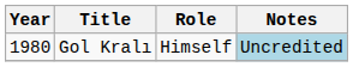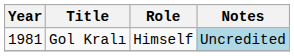 <table class="wikitable" style="margin:left;">
 <tr>
 <th>Year</th>
 <th>Title</th>
 <th>Role</th>
 <th>Notes</th>
 </tr>
 <tr>
-<td>1980</td>
+<td>1981</td>
 <td>Gol Kralı</td>
 <td>Himself</td>
 <td style="background: lightblue;">Uncredited</td>
 </tr>
 <tr>
 </tr>
 </table>
